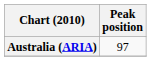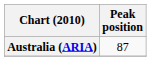 <table class="wikitable sortable plainrowheaders" style="text-align: center;">
 <tr>
 <th scope="col">Chart (2010)</th>
 <th scope="col">Peak<br>position</th>
 </tr>
 <tr>
 <th scope="row">Australia (<a href='#'>ARIA</a>)</th>
-<td>97</td>
+<td>87</td>
 </tr>
 <tr>
 </tr>
 </table>
